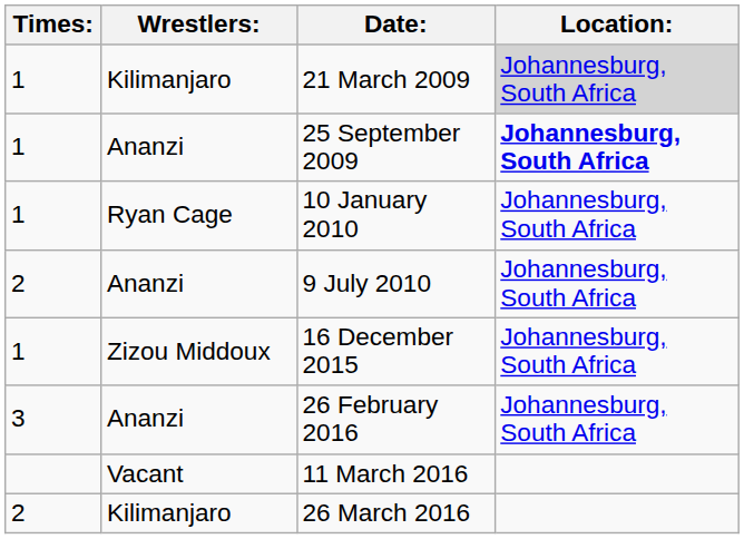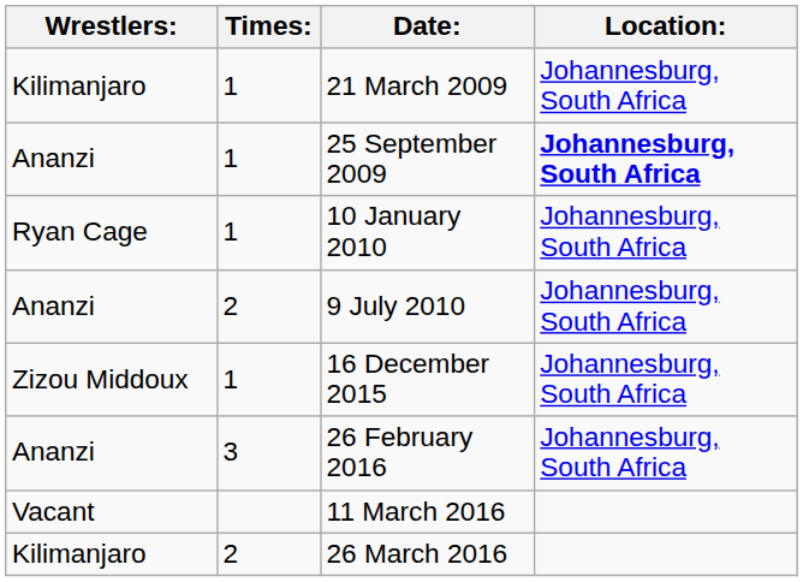 <table class="wikitable" width=75%>
 <tr>
+<th width=16%>Wrestlers:</th>
 <th width=1%>Times:</th>
-<th width=16%>Wrestlers:</th>
 <th width=17%>Date:</th>
 <th width=14%>Location:</th>
 </tr>
 <tr>
+<td>Kilimanjaro</td>
 <td>1</td>
-<td>Kilimanjaro</td>
 <td>21 March 2009</td>
-<td style="background: lightgrey;"><a href='#'>Johannesburg, South Africa</a></td>
+<td><a href='#'>Johannesburg, South Africa</a></td>
 </tr>
 <tr>
+<td>Ananzi</td>
 <td>1</td>
-<td>Ananzi</td>
 <td>25 September 2009</td>
 <td><strong><a href='#'>Johannesburg, South Africa</a></strong></td>
 </tr>
 <tr>
+<td>Ryan Cage</td>
 <td>1</td>
-<td>Ryan Cage</td>
 <td>10 January 2010</td>
 <td><a href='#'>Johannesburg, South Africa</a></td>
 </tr>
 <tr>
+<td>Ananzi</td>
 <td>2</td>
-<td>Ananzi</td>
 <td>9 July 2010</td>
 <td><a href='#'>Johannesburg, South Africa</a></td>
 </tr>
 <tr>
+<td>Zizou Middoux</td>
 <td>1</td>
-<td>Zizou Middoux</td>
 <td>16 December 2015</td>
 <td><a href='#'>Johannesburg, South Africa</a></td>
 </tr>
 <tr>
+<td>Ananzi</td>
 <td>3</td>
-<td>Ananzi</td>
 <td>26 February 2016</td>
 <td><a href='#'>Johannesburg, South Africa</a></td>
 </tr>
 <tr>
+<td>Vacant</td>
 <td></td>
-<td>Vacant</td>
 <td>11 March 2016</td>
 <td></td>
 </tr>
 <tr>
+<td>Kilimanjaro</td>
 <td>2</td>
-<td>Kilimanjaro</td>
 <td>26 March 2016</td>
 <td></td>
 </tr>
 </table>
